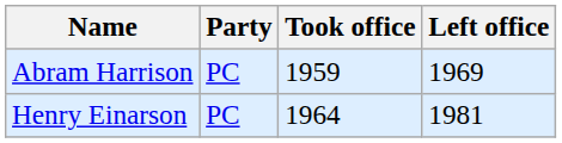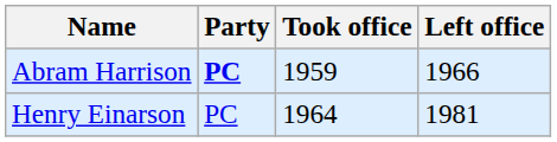 <table class="wikitable">
 <tr>
 <th>Name</th>
 <th>Party</th>
 <th>Took office</th>
 <th>Left office</th>
 </tr>
 <tr bgcolor=#DDEEFF>
 <td><a href='#'>Abram Harrison</a></td>
-<td><a href='#'>PC</a></td>
+<td><strong><a href='#'>PC</a></strong></td>
 <td>1959</td>
-<td>1969</td>
+<td>1966</td>
 </tr>
 <tr bgcolor=#DDEEFF>
 <td><a href='#'>Henry Einarson</a></td>
 <td><a href='#'>PC</a></td>
 <td>1964</td>
 <td>1981</td>
 </tr>
 </table>
